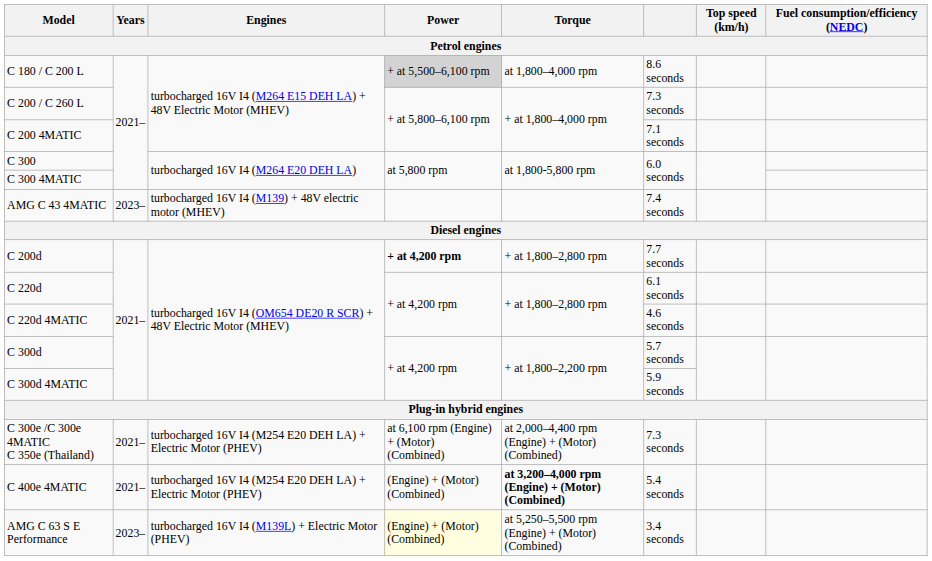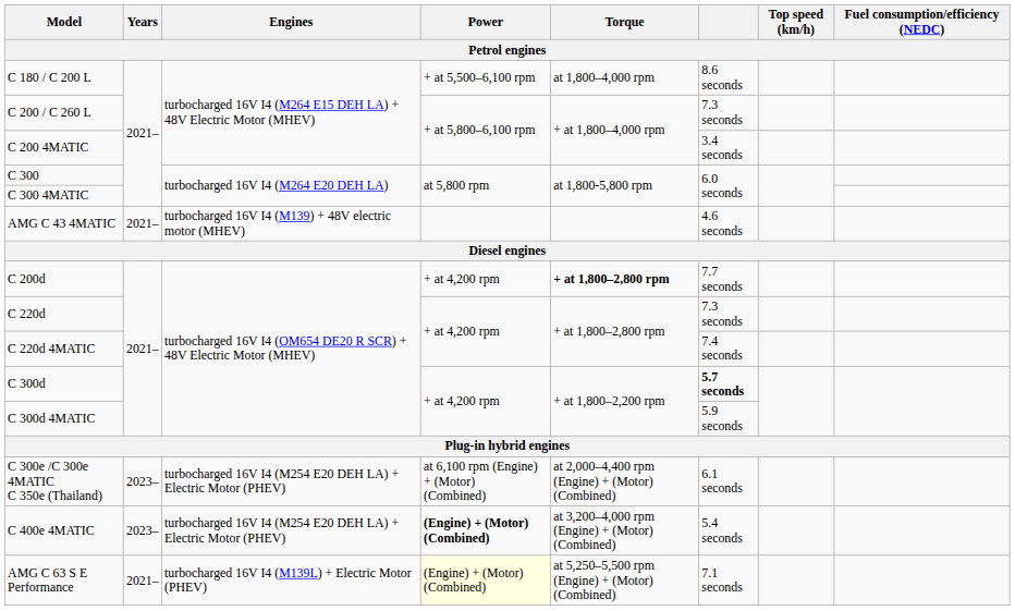 <table class="wikitable">
 <tr>
 <th>Model</th>
 <th>Years</th>
 <th>Engines</th>
 <th>Power</th>
 <th>Torque</th>
 <th></th>
 <th>Top speed (km/h)</th>
 <th>Fuel consumption/efficiency (<a href='#'>NEDC</a>)</th>
 </tr>
 <tr>
 <th colspan="9" style="text-align:center">Petrol engines</th>
 </tr>
 <tr>
 <td>C 180 / C 200 L</td>
 <td rowspan="5">2021–</td>
 <td rowspan="3"> turbocharged 16V I4 (<a href='#'>M264 E15 DEH LA</a>) + 48V Electric Motor (MHEV)</td>
-<td style="background: lightgrey;"> +  at 5,500–6,100 rpm<br></td>
+<td> +  at 5,500–6,100 rpm<br></td>
 <td> at 1,800–4,000 rpm<br></td>
 <td>8.6 seconds</td>
 <td></td>
 <td></td>
 </tr>
 <tr>
 <td>C 200  / C 260 L</td>
 <td rowspan="2"> +  at 5,800–6,100 rpm</td>
 <td rowspan="2"> +  at 1,800–4,000 rpm</td>
 <td>7.3 seconds</td>
 <td></td>
 <td></td>
 </tr>
 <tr>
 <td>C 200 4MATIC</td>
-<td>7.1 seconds</td>
+<td>3.4 seconds</td>
 <td></td>
 <td></td>
 </tr>
 <tr>
 <td>C 300</td>
 <td rowspan="2"> turbocharged 16V I4 (<a href='#'>M264 E20 DEH LA</a>)</td>
 <td rowspan="2"> at 5,800 rpm</td>
 <td rowspan="2"> at 1,800-5,800 rpm</td>
 <td rowspan="2">6.0 seconds</td>
 <td rowspan="2"></td>
 <td></td>
 </tr>
 <tr>
 <td>C 300 4MATIC</td>
 <td></td>
 </tr>
 <tr>
 <td>AMG C 43 4MATIC</td>
-<td>2023–</td>
+<td>2021–</td>
 <td> turbocharged 16V I4 (<a href='#'>M139</a>) + 48V electric motor (MHEV)</td>
 <td></td>
 <td></td>
-<td>7.4 seconds</td>
+<td>4.6 seconds</td>
 <td></td>
 <td></td>
 </tr>
 <tr>
 <th colspan="8" style="text-align:center">Diesel engines</th>
 </tr>
 <tr>
 <td>C 200d</td>
 <td rowspan="5">2021–</td>
 <td rowspan="5"> turbocharged 16V I4 (<a href='#'>OM654 DE20 R SCR</a>) + 48V Electric Motor (MHEV)</td>
-<td><strong> +  at 4,200 rpm</strong></td>
-<td> +  at 1,800–2,800 rpm</td>
+<td> +  at 4,200 rpm</td>
+<td><strong> +  at 1,800–2,800 rpm</strong></td>
 <td>7.7 seconds</td>
 <td></td>
 <td></td>
 </tr>
 <tr>
 <td>C 220d</td>
 <td rowspan="2"> +  at 4,200 rpm</td>
 <td rowspan="2"> +  at 1,800–2,800 rpm</td>
-<td>6.1 seconds</td>
+<td>7.3 seconds</td>
 <td></td>
 <td></td>
 </tr>
 <tr>
 <td>C 220d 4MATIC</td>
-<td>4.6 seconds</td>
+<td>7.4 seconds</td>
 <td></td>
 <td></td>
 </tr>
 <tr>
 <td>C 300d</td>
 <td rowspan="2"> +  at 4,200 rpm</td>
 <td rowspan="2"> +  at 1,800–2,200 rpm</td>
-<td>5.7 seconds</td>
+<td><strong>5.7 seconds</strong></td>
 <td rowspan="2"></td>
 <td rowspan="2"></td>
 </tr>
 <tr>
 <td>C 300d 4MATIC</td>
 <td>5.9 seconds</td>
 </tr>
 <tr>
 <th colspan="8">Plug-in hybrid engines</th>
 </tr>
 <tr>
 <td>C 300e /C 300e 4MATIC <br> C 350e (Thailand)</td>
-<td>2021–</td>
+<td>2023–</td>
 <td> turbocharged 16V I4 (M254 E20 DEH LA) + Electric Motor (PHEV)</td>
 <td> at 6,100 rpm (Engine) +  (Motor)<br> (Combined)</td>
 <td> at 2,000–4,400 rpm (Engine) +  (Motor)<br> (Combined)</td>
-<td>7.3 seconds</td>
+<td>6.1 seconds</td>
 <td></td>
 <td></td>
 </tr>
 <tr>
 <td>C 400e 4MATIC</td>
-<td>2021–</td>
+<td>2023–</td>
 <td> turbocharged 16V I4 (M254 E20 DEH LA) + Electric Motor (PHEV)</td>
-<td> (Engine) +  (Motor)<br> (Combined)</td>
-<td><strong> at 3,200–4,000 rpm (Engine) +  (Motor)<br> (Combined)</strong></td>
+<td><strong> (Engine) +  (Motor)<br> (Combined)</strong></td>
+<td> at 3,200–4,000 rpm (Engine) +  (Motor)<br> (Combined)</td>
 <td>5.4 seconds</td>
 <td></td>
 <td></td>
 </tr>
 <tr>
 <td>AMG C 63 S E Performance</td>
-<td>2023–</td>
+<td>2021–</td>
 <td> turbocharged 16V I4 (<a href='#'>M139L</a>) + Electric Motor (PHEV)</td>
 <td style="background: lightyellow;"> (Engine) +  (Motor)<br> (Combined)</td>
 <td> at 5,250–5,500 rpm (Engine) +  (Motor)<br> (Combined)</td>
-<td>3.4 seconds</td>
+<td>7.1 seconds</td>
 <td></td>
 <td></td>
 </tr>
 </table>
